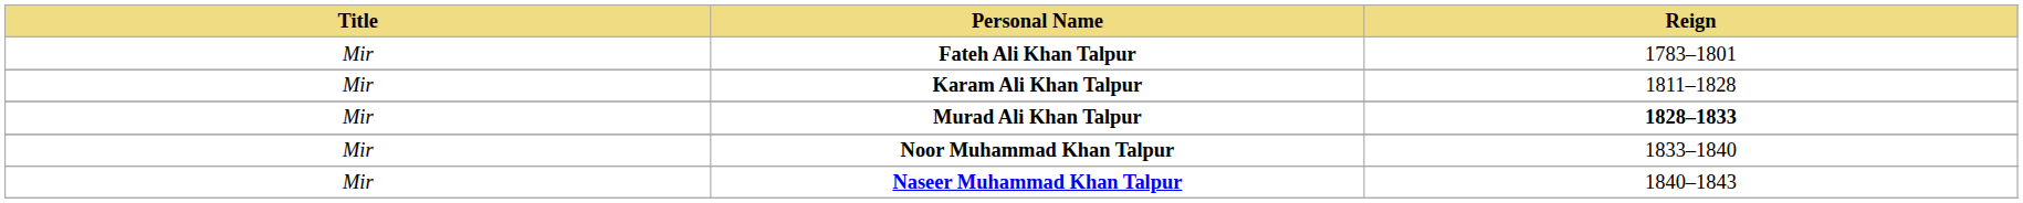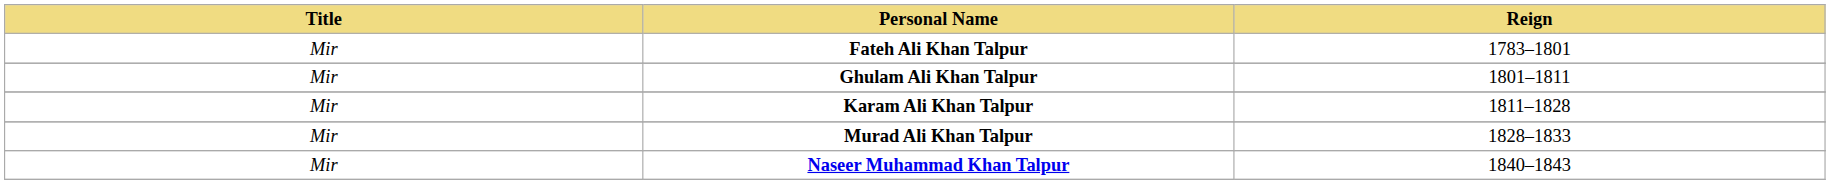 <table width=100% Class="wikitable">
 <tr>
 <th style="background-color:#F0DC82" width=27%>Title</th>
 <th style="background-color:#F0DC82" width=25%>Personal Name</th>
 <th style="background-color:#F0DC82" width=25%>Reign</th>
 </tr>
 <tr style="background:white">
 <td align="center"><em>Mir</em> <br> <small></small></td>
 <td align="center"><strong>Fateh Ali Khan Talpur</strong><br> <small> </small></td>
 <td align="center">1783–1801</td>
 </tr>
 <tr>
 </tr>
+<tr style="background:white">
+<td align="center"><em>Mir</em> <br> <small></small></td>
+<td align="center"><strong>Ghulam Ali Khan Talpur</strong><br> <small> </small></td>
+<td align="center">1801–1811</td>
+</tr>
 <tr>
 </tr>
 <tr style="background:white">
 <td align="center"><em>Mir</em> <br> <small></small></td>
 <td align="center"><strong>Karam Ali Khan Talpur</strong><br> <small> </small></td>
 <td align="center">1811–1828</td>
 </tr>
 <tr>
 </tr>
 <tr style="background:white">
 <td align="center"><em>Mir</em> <br> <small></small></td>
 <td align="center"><strong>Murad Ali Khan Talpur</strong><br> <small> </small></td>
-<td align="center"><strong>1828–1833</strong></td>
+<td align="center">1828–1833</td>
 </tr>
 <tr>
-</tr>
-<tr style="background:white">
-<td align="center"><em>Mir</em> <br> <small></small></td>
-<td align="center"><strong>Noor Muhammad Khan Talpur</strong><br> <small> </small></td>
-<td align="center">1833–1840</td>
 </tr>
 <tr>
 </tr>
 <tr style="background:white">
 <td align="center"><em>Mir</em> <br> <small></small></td>
 <td align="center"><strong><a href='#'>Naseer Muhammad Khan Talpur</a></strong><br> <small> </small></td>
 <td align="center">1840–1843</td>
 </tr>
 <tr>
 </tr>
 </table>
